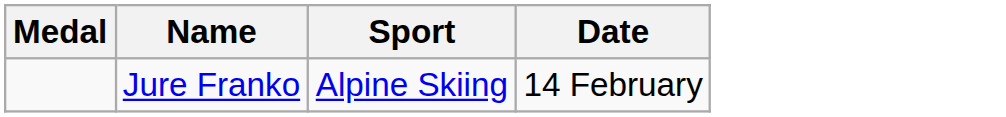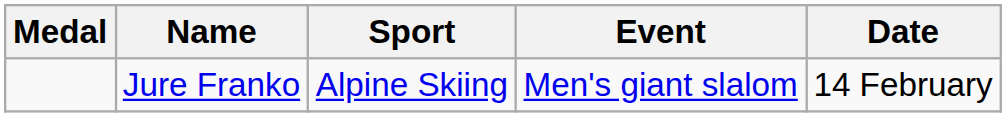 <table class="wikitable" style="font-size:90%">
 <tr>
 <th>Medal</th>
 <th>Name</th>
 <th>Sport</th>
+<th>Event</th>
 <th>Date</th>
 </tr>
 <tr>
 <td></td>
 <td><a href='#'>Jure Franko</a></td>
 <td><a href='#'>Alpine Skiing</a></td>
+<td><a href='#'>Men's giant slalom</a></td>
 <td>14 February</td>
 </tr>
 </table>
